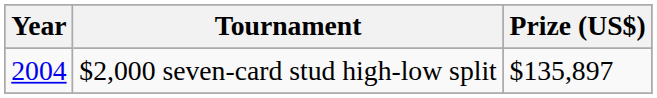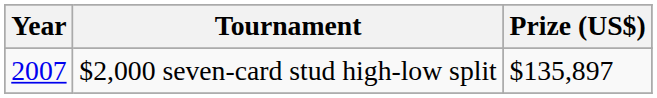 <table class="wikitable" border="1">
 <tr>
 <th>Year</th>
 <th>Tournament</th>
 <th>Prize (US$)</th>
 </tr>
 <tr>
-<td><a href='#'>2004</a></td>
+<td><a href='#'>2007</a></td>
 <td>$2,000 seven-card stud high-low split</td>
 <td>$135,897</td>
 </tr>
 </table>
